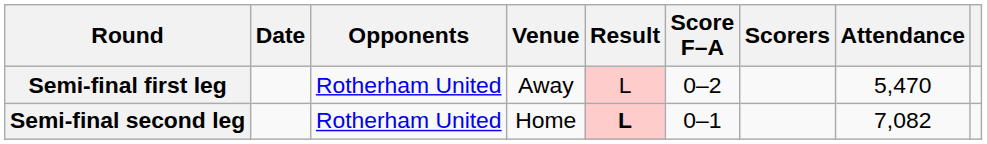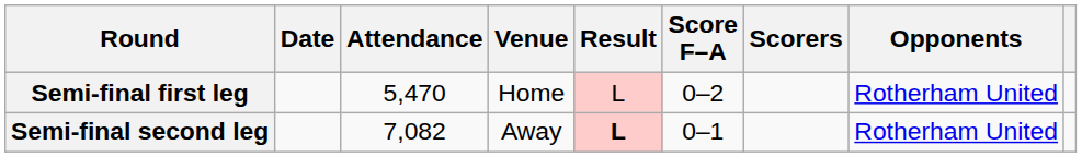 <table class="wikitable plainrowheaders sortable" style="text-align:center">
 <tr>
 <th scope=col>Round</th>
 <th scope=col>Date</th>
-<th scope=col>Opponents</th>
+<th scope=col>Attendance</th>
 <th scope=col>Venue</th>
 <th scope=col>Result</th>
 <th scope=col>Score<br>F–A</th>
 <th scope=col class=unsortable>Scorers</th>
-<th scope=col>Attendance</th>
+<th scope=col>Opponents</th>
 <th scope=col class=unsortable></th>
 </tr>
 <tr>
 <th scope=row>Semi-final first leg</th>
 <td></td>
-<td align=left><a href='#'>Rotherham United</a></td>
-<td>Away</td>
+<td>5,470</td>
+<td>Home</td>
 <td bgcolor=#FFCCCC>L</td>
 <td>0–2</td>
 <td></td>
-<td>5,470</td>
+<td align=left><a href='#'>Rotherham United</a></td>
 <td></td>
 </tr>
 <tr>
 <th scope=row>Semi-final second leg</th>
 <td></td>
-<td align=left><a href='#'>Rotherham United</a></td>
-<td>Home</td>
+<td>7,082</td>
+<td>Away</td>
 <td bgcolor=#FFCCCC><strong>L</strong></td>
 <td>0–1</td>
 <td></td>
-<td>7,082</td>
+<td align=left><a href='#'>Rotherham United</a></td>
 <td></td>
 </tr>
 </table>
